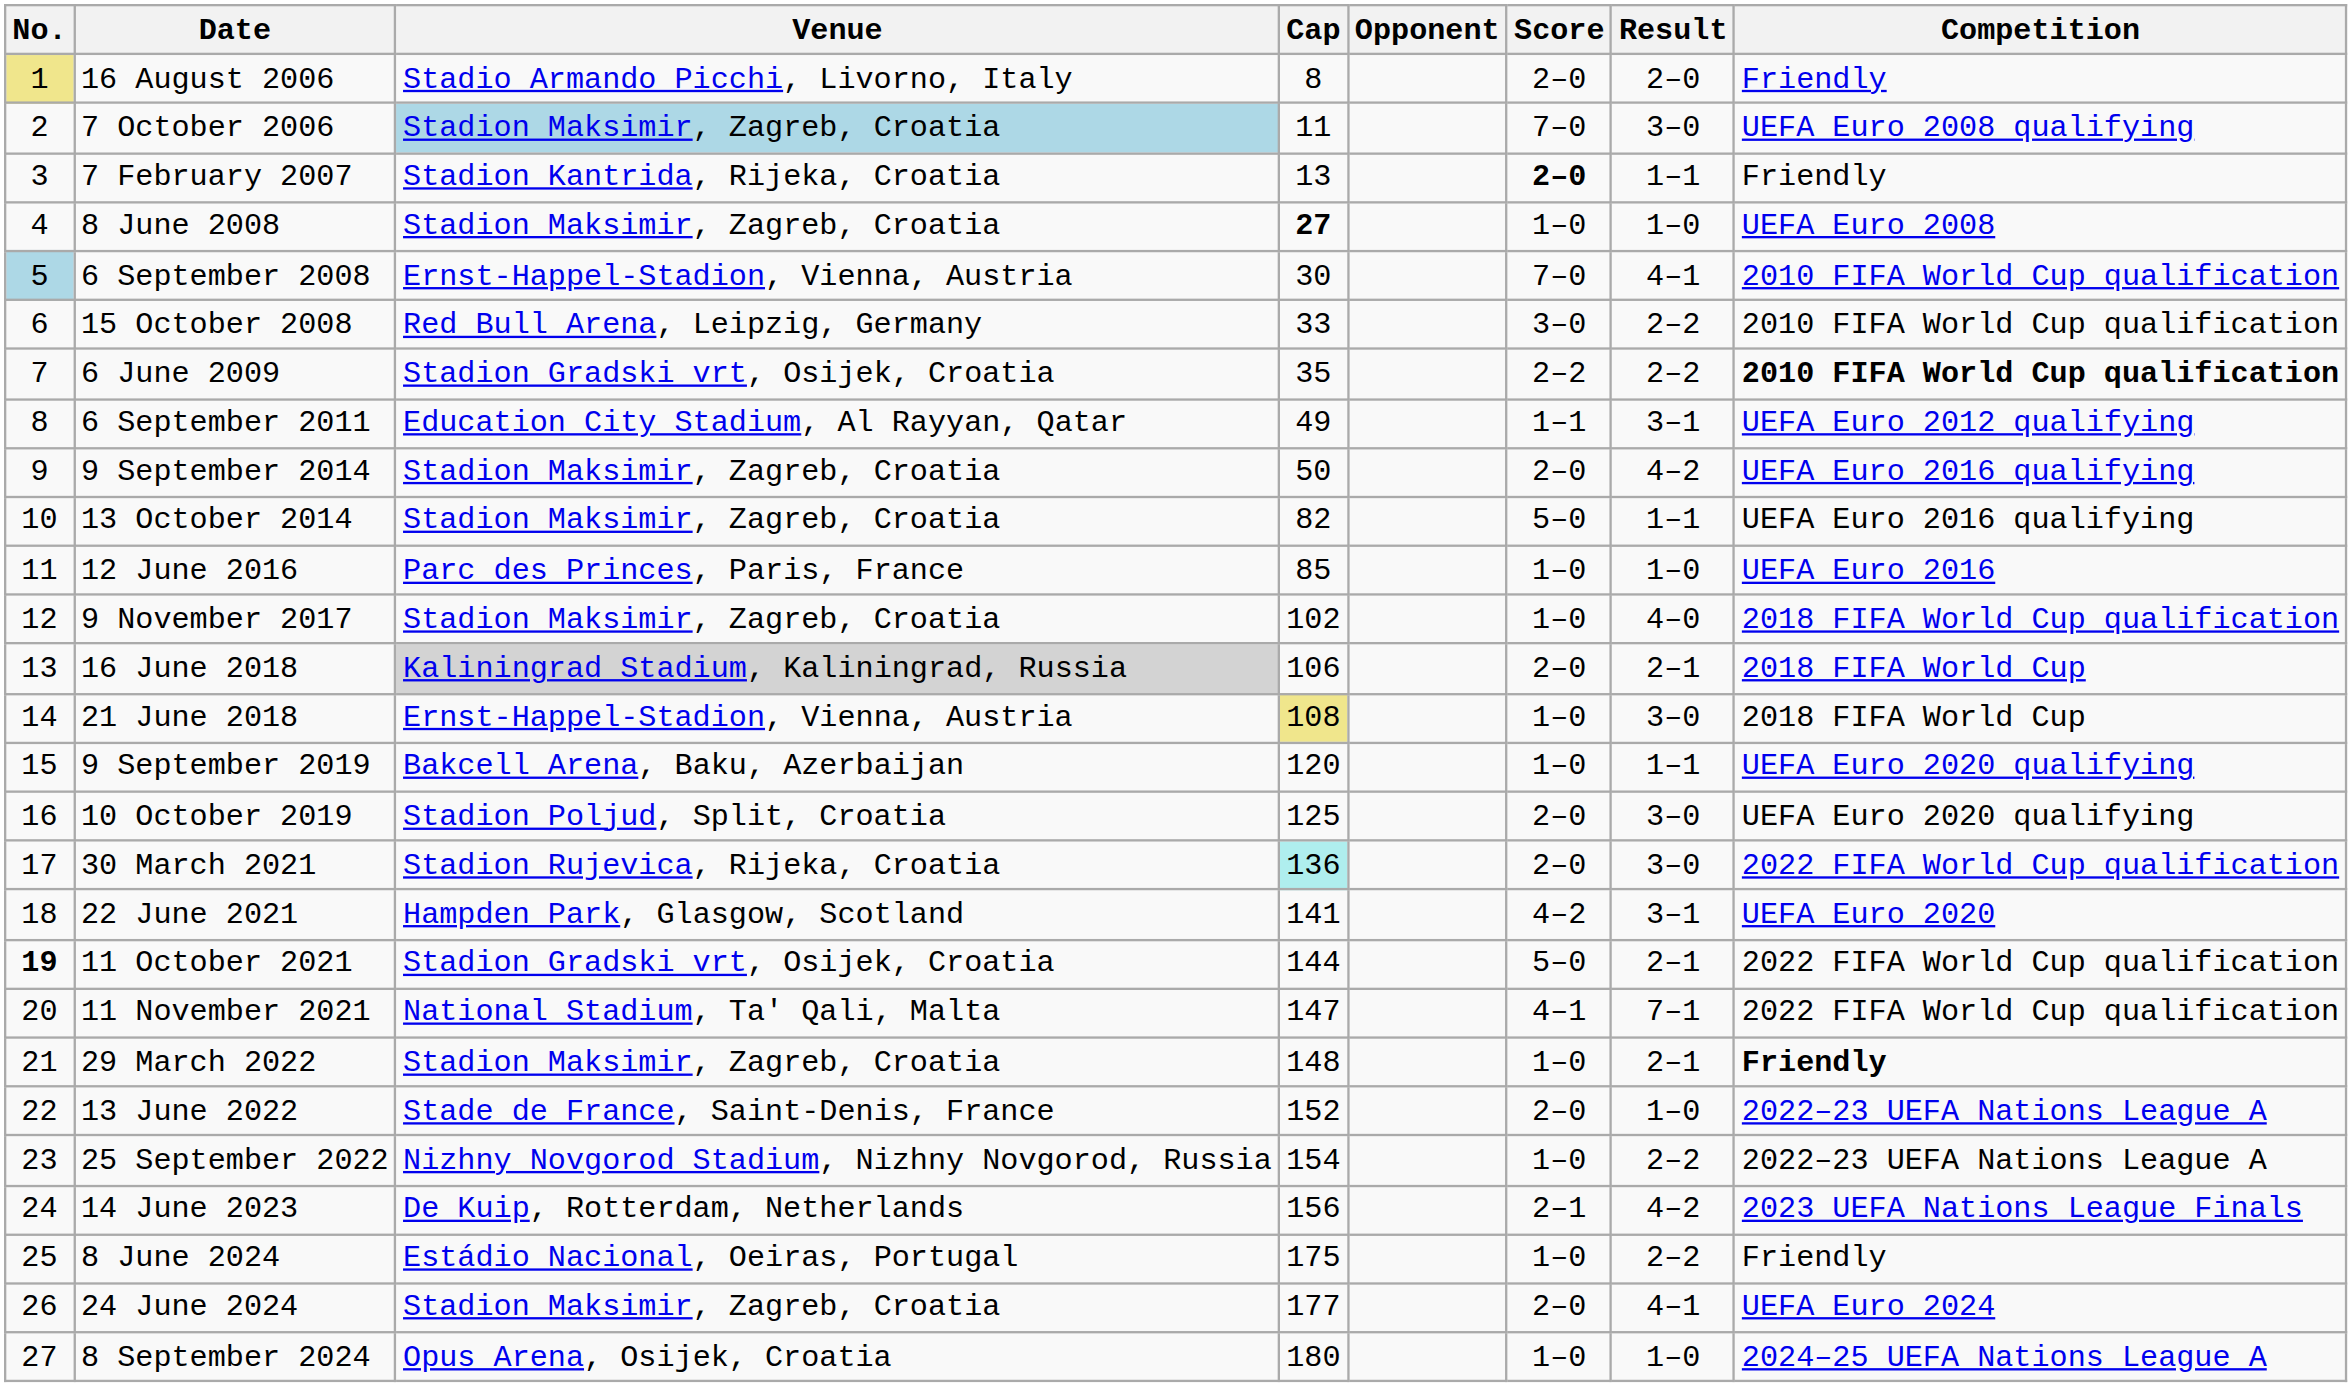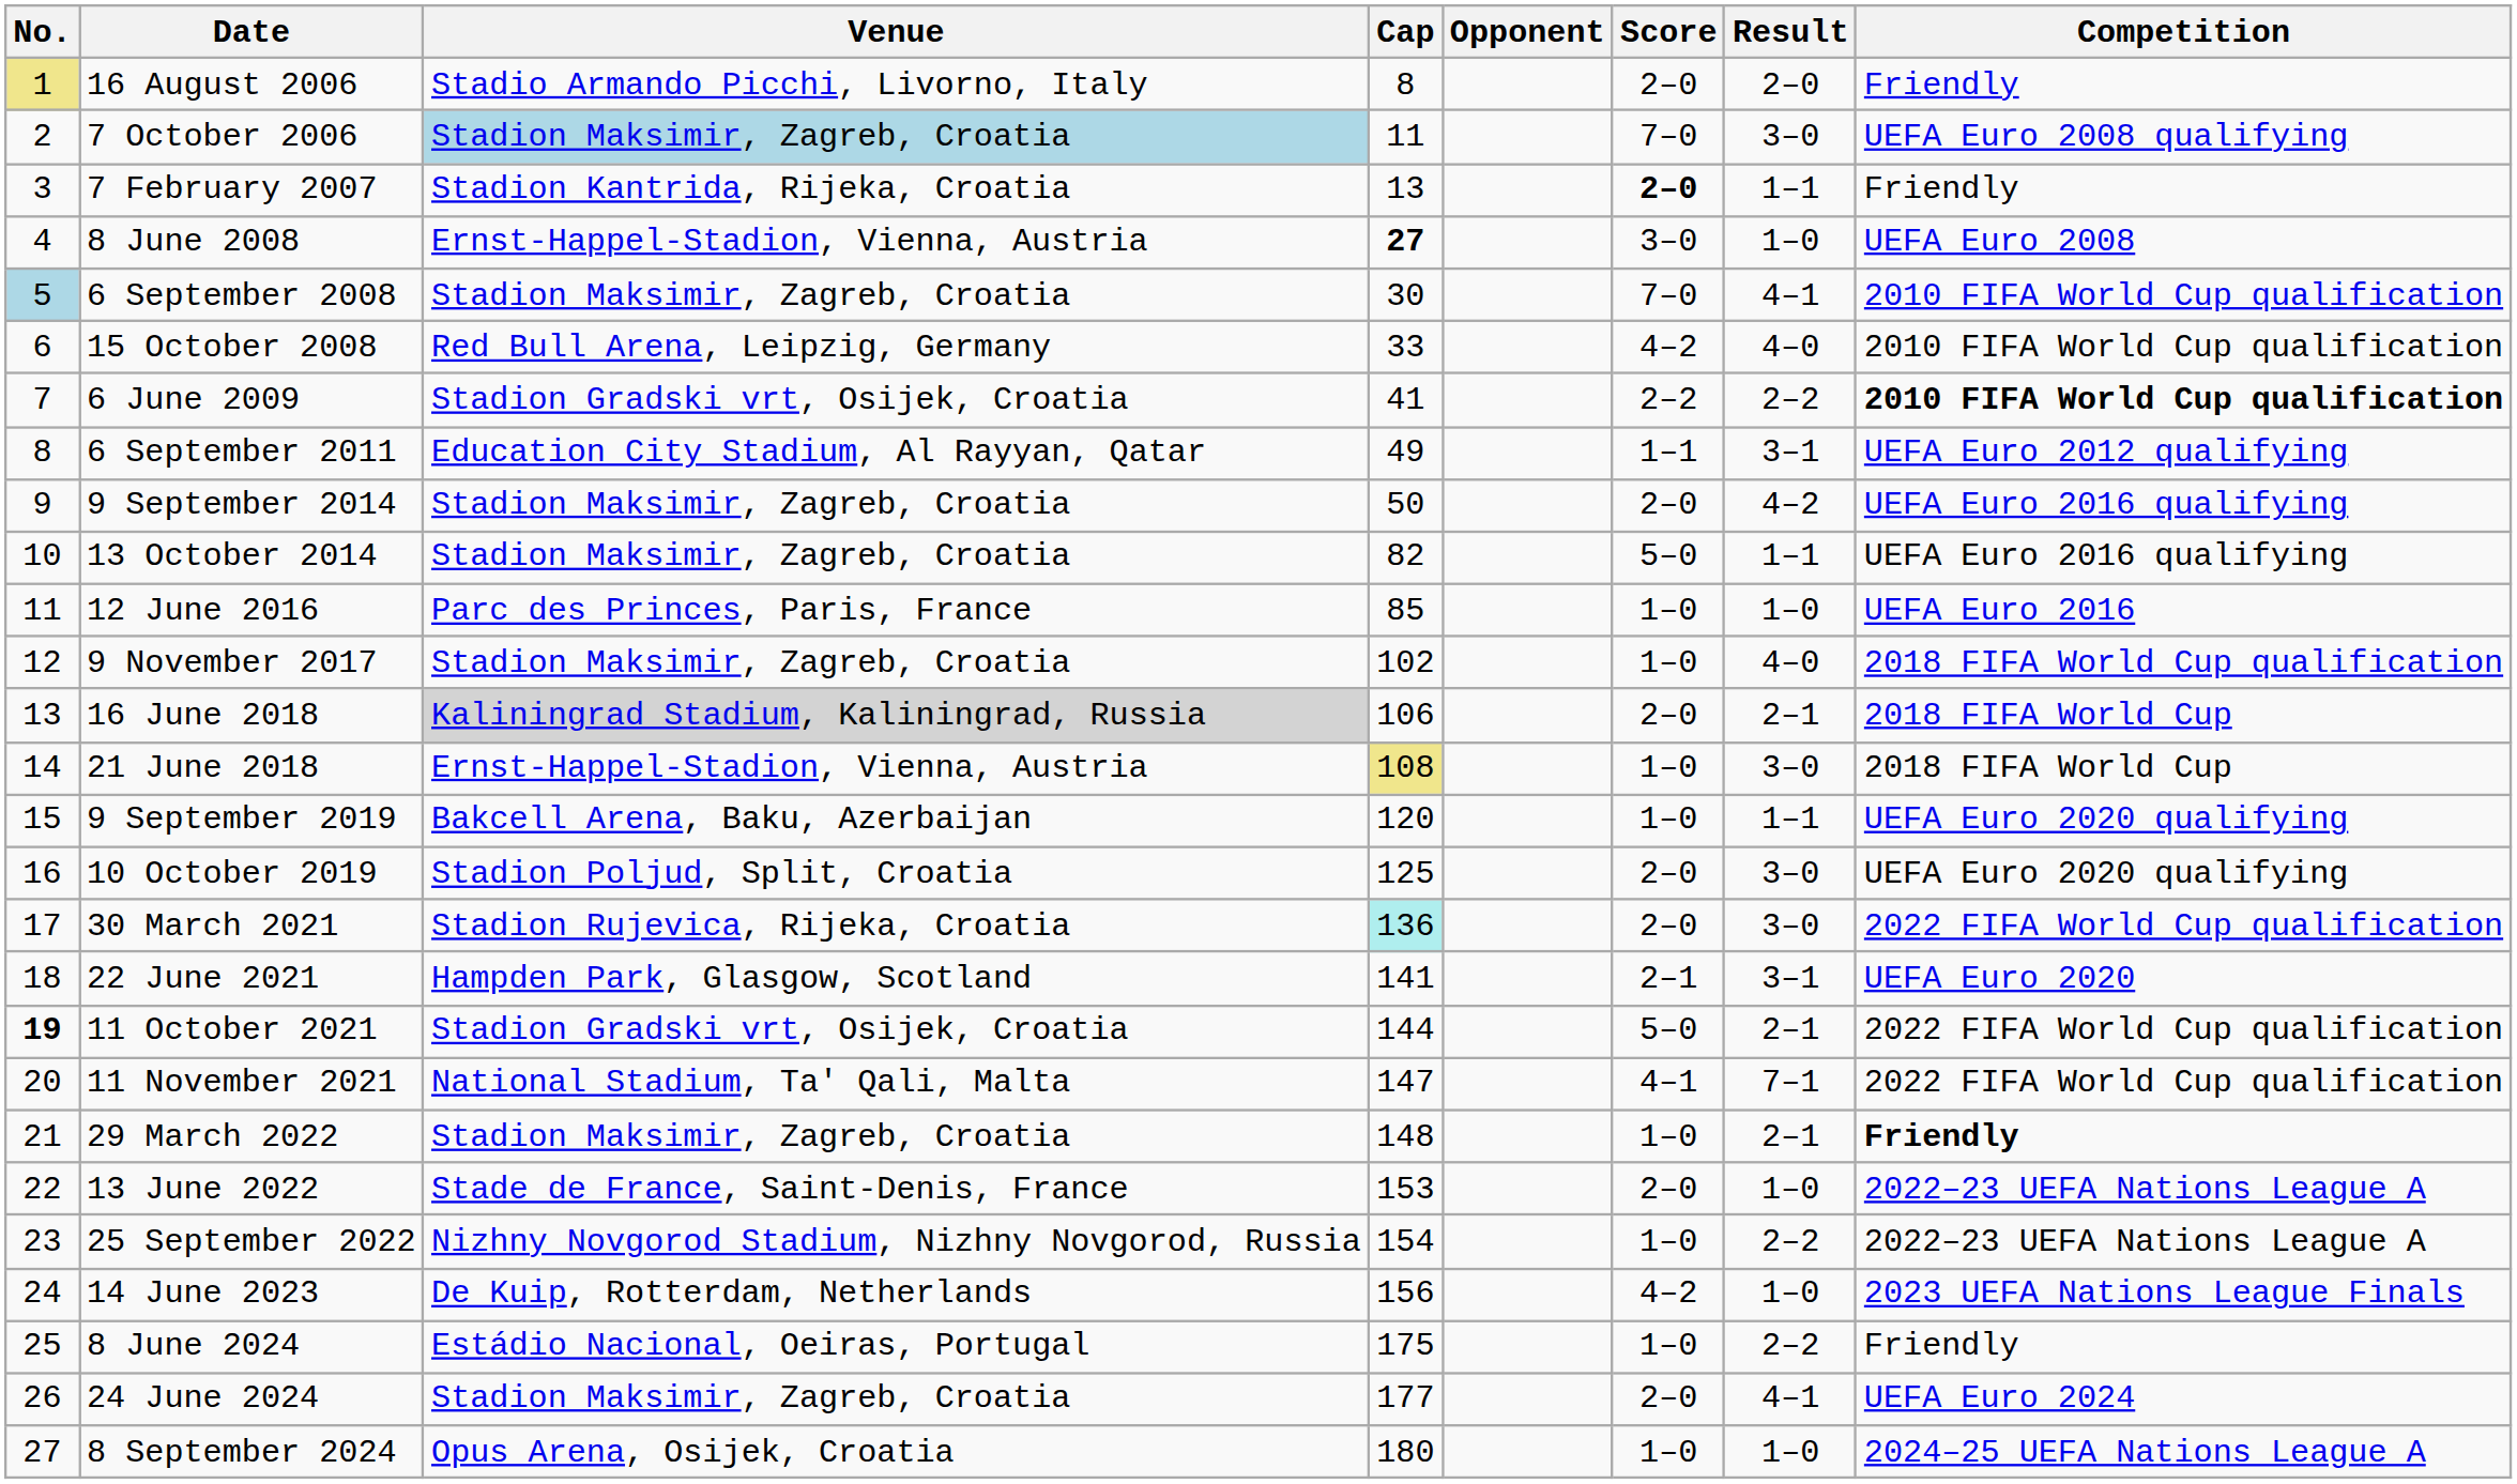 <table class="wikitable sortable plainrowheaders">
 <tr>
 <th scope=col>No.</th>
 <th scope=col>Date</th>
 <th scope=col>Venue</th>
 <th scope=col>Cap</th>
 <th scope=col>Opponent</th>
 <th scope=col>Score</th>
 <th scope=col>Result</th>
 <th scope=col>Competition</th>
 </tr>
 <tr>
 <td style="background: khaki; text-align:center">1</td>
 <td>16 August 2006</td>
 <td><a href='#'>Stadio Armando Picchi</a>, Livorno, Italy</td>
 <td style="text-align:center">8</td>
 <td></td>
 <td style="text-align:center">2–0</td>
 <td style="text-align:center">2–0</td>
 <td><a href='#'>Friendly</a></td>
 </tr>
 <tr>
 <td style="text-align:center">2</td>
 <td>7 October 2006</td>
 <td style="background: lightblue;"><a href='#'>Stadion Maksimir</a>, Zagreb, Croatia</td>
 <td style="text-align:center">11</td>
 <td></td>
 <td style="text-align:center">7–0</td>
 <td style="text-align:center">3–0</td>
 <td><a href='#'>UEFA Euro 2008 qualifying</a></td>
 </tr>
 <tr>
 <td style="text-align:center">3</td>
 <td>7 February 2007</td>
 <td><a href='#'>Stadion Kantrida</a>, Rijeka, Croatia</td>
 <td style="text-align:center">13</td>
 <td></td>
 <td style="text-align:center"><strong>2–0</strong></td>
 <td style="text-align:center">1–1</td>
 <td>Friendly</td>
 </tr>
 <tr>
 <td style="text-align:center">4</td>
 <td>8 June 2008</td>
-<td><a href='#'>Stadion Maksimir</a>, Zagreb, Croatia</td>
+<td><a href='#'>Ernst-Happel-Stadion</a>, Vienna, Austria</td>
 <td style="text-align:center"><strong>27</strong></td>
 <td></td>
-<td style="text-align:center">1–0</td>
+<td style="text-align:center">3–0</td>
 <td style="text-align:center">1–0</td>
 <td><a href='#'>UEFA Euro 2008</a></td>
 </tr>
 <tr>
 <td style="background: lightblue; text-align:center">5</td>
 <td>6 September 2008</td>
-<td><a href='#'>Ernst-Happel-Stadion</a>, Vienna, Austria</td>
+<td><a href='#'>Stadion Maksimir</a>, Zagreb, Croatia</td>
 <td style="text-align:center">30</td>
 <td></td>
 <td style="text-align:center">7–0</td>
 <td style="text-align:center">4–1</td>
 <td><a href='#'>2010 FIFA World Cup qualification</a></td>
 </tr>
 <tr>
 <td style="text-align:center">6</td>
 <td>15 October 2008</td>
 <td><a href='#'>Red Bull Arena</a>, Leipzig, Germany</td>
 <td style="text-align:center">33</td>
 <td></td>
-<td style="text-align:center">3–0</td>
-<td style="text-align:center">2–2</td>
+<td style="text-align:center">4–2</td>
+<td style="text-align:center">4–0</td>
 <td>2010 FIFA World Cup qualification</td>
 </tr>
 <tr>
 <td style="text-align:center">7</td>
 <td>6 June 2009</td>
 <td><a href='#'>Stadion Gradski vrt</a>, Osijek, Croatia</td>
-<td style="text-align:center">35</td>
+<td style="text-align:center">41</td>
 <td></td>
 <td style="text-align:center">2–2</td>
 <td style="text-align:center">2–2</td>
 <td><strong>2010 FIFA World Cup qualification</strong></td>
 </tr>
 <tr>
 <td style="text-align:center">8</td>
 <td>6 September 2011</td>
 <td><a href='#'>Education City Stadium</a>, Al Rayyan, Qatar</td>
 <td style="text-align:center">49</td>
 <td></td>
 <td style="text-align:center">1–1</td>
 <td style="text-align:center">3–1</td>
 <td><a href='#'>UEFA Euro 2012 qualifying</a></td>
 </tr>
 <tr>
 <td style="text-align:center">9</td>
 <td>9 September 2014</td>
 <td><a href='#'>Stadion Maksimir</a>, Zagreb, Croatia</td>
 <td style="text-align:center">50</td>
 <td></td>
 <td style="text-align:center">2–0</td>
 <td style="text-align:center">4–2 </td>
 <td><a href='#'>UEFA Euro 2016 qualifying</a></td>
 </tr>
 <tr>
 <td style="text-align:center">10</td>
 <td>13 October 2014</td>
 <td><a href='#'>Stadion Maksimir</a>, Zagreb, Croatia</td>
 <td style="text-align:center">82</td>
 <td></td>
 <td style="text-align:center">5–0</td>
 <td style="text-align:center">1–1</td>
 <td>UEFA Euro 2016 qualifying</td>
 </tr>
 <tr>
 <td style="text-align:center">11</td>
 <td>12 June 2016</td>
 <td><a href='#'>Parc des Princes</a>, Paris, France</td>
 <td style="text-align:center">85</td>
 <td></td>
 <td style="text-align:center">1–0</td>
 <td style="text-align:center">1–0</td>
 <td><a href='#'>UEFA Euro 2016</a></td>
 </tr>
 <tr>
 <td style="text-align:center">12</td>
 <td>9 November 2017</td>
 <td><a href='#'>Stadion Maksimir</a>, Zagreb, Croatia</td>
 <td style="text-align:center">102</td>
 <td></td>
 <td style="text-align:center">1–0</td>
 <td style="text-align:center">4–0</td>
 <td><a href='#'>2018 FIFA World Cup qualification</a></td>
 </tr>
 <tr>
 <td style="text-align:center">13</td>
 <td>16 June 2018</td>
 <td style="background: lightgrey;"><a href='#'>Kaliningrad Stadium</a>, Kaliningrad, Russia</td>
 <td style="text-align:center">106</td>
 <td></td>
 <td style="text-align:center">2–0</td>
 <td style="text-align:center">2–1</td>
 <td><a href='#'>2018 FIFA World Cup</a></td>
 </tr>
 <tr>
 <td style="text-align:center">14</td>
 <td>21 June 2018</td>
 <td><a href='#'>Ernst-Happel-Stadion</a>, Vienna, Austria</td>
 <td style="background: khaki; text-align:center">108</td>
 <td></td>
 <td style="text-align:center">1–0</td>
 <td style="text-align:center">3–0</td>
 <td>2018 FIFA World Cup</td>
 </tr>
 <tr>
 <td style="text-align:center">15</td>
 <td>9 September 2019</td>
 <td><a href='#'>Bakcell Arena</a>, Baku, Azerbaijan</td>
 <td style="text-align:center">120</td>
 <td></td>
 <td style="text-align:center">1–0</td>
 <td style="text-align:center">1–1</td>
 <td><a href='#'>UEFA Euro 2020 qualifying</a></td>
 </tr>
 <tr>
 <td style="text-align:center">16</td>
 <td>10 October 2019</td>
 <td><a href='#'>Stadion Poljud</a>, Split, Croatia</td>
 <td style="text-align:center">125</td>
 <td></td>
 <td style="text-align:center">2–0</td>
 <td style="text-align:center">3–0</td>
 <td>UEFA Euro 2020 qualifying</td>
 </tr>
 <tr>
 <td style="text-align:center">17</td>
 <td>30 March 2021</td>
 <td><a href='#'>Stadion Rujevica</a>, Rijeka, Croatia</td>
 <td style="background: paleturquoise; text-align:center">136</td>
 <td></td>
 <td style="text-align:center">2–0</td>
 <td style="text-align:center">3–0</td>
 <td><a href='#'>2022 FIFA World Cup qualification</a></td>
 </tr>
 <tr>
 <td style="text-align:center">18</td>
 <td>22 June 2021</td>
 <td><a href='#'>Hampden Park</a>, Glasgow, Scotland</td>
 <td style="text-align:center">141</td>
 <td></td>
-<td style="text-align:center">4–2</td>
+<td style="text-align:center">2–1</td>
 <td style="text-align:center">3–1</td>
 <td><a href='#'>UEFA Euro 2020</a></td>
 </tr>
 <tr>
 <td style="text-align:center"><strong>19</strong></td>
 <td>11 October 2021</td>
 <td><a href='#'>Stadion Gradski vrt</a>, Osijek, Croatia</td>
 <td style="text-align:center">144</td>
 <td></td>
 <td style="text-align:center">5–0</td>
 <td style="text-align:center">2–1</td>
 <td>2022 FIFA World Cup qualification</td>
 </tr>
 <tr>
 <td style="text-align:center">20</td>
 <td>11 November 2021</td>
 <td><a href='#'>National Stadium</a>, Ta' Qali, Malta</td>
 <td style="text-align:center">147</td>
 <td></td>
 <td style="text-align:center">4–1</td>
 <td style="text-align:center">7–1</td>
 <td>2022 FIFA World Cup qualification</td>
 </tr>
 <tr>
 <td style="text-align:center">21</td>
 <td>29 March 2022</td>
 <td><a href='#'>Stadion Maksimir</a>, Zagreb, Croatia</td>
 <td style="text-align:center">148</td>
 <td></td>
 <td style="text-align:center">1–0</td>
 <td style="text-align:center">2–1</td>
 <td><strong>Friendly</strong></td>
 </tr>
 <tr>
 <td style="text-align:center">22</td>
 <td>13 June 2022</td>
 <td><a href='#'>Stade de France</a>, Saint-Denis, France</td>
-<td style="text-align:center">152</td>
+<td style="text-align:center">153</td>
 <td></td>
 <td style="text-align:center">2–0</td>
 <td style="text-align:center">1–0</td>
 <td><a href='#'>2022–23 UEFA Nations League A</a></td>
 </tr>
 <tr>
 <td style="text-align:center">23</td>
 <td>25 September 2022</td>
 <td><a href='#'>Nizhny Novgorod Stadium</a>, Nizhny Novgorod, Russia</td>
 <td style="text-align:center">154</td>
 <td></td>
 <td style="text-align:center">1–0</td>
 <td style="text-align:center">2–2</td>
 <td>2022–23 UEFA Nations League A</td>
 </tr>
 <tr>
 <td style="text-align:center">24</td>
 <td>14 June 2023</td>
 <td><a href='#'>De Kuip</a>, Rotterdam, Netherlands</td>
 <td style="text-align:center">156</td>
 <td></td>
-<td style="text-align:center">2–1</td>
-<td style="text-align:center">4–2 </td>
+<td style="text-align:center">4–2</td>
+<td style="text-align:center">1–0</td>
 <td><a href='#'>2023 UEFA Nations League Finals</a></td>
 </tr>
 <tr>
 <td style="text-align:center">25</td>
 <td>8 June 2024</td>
 <td><a href='#'>Estádio Nacional</a>, Oeiras, Portugal</td>
 <td style="text-align:center">175</td>
 <td></td>
 <td style="text-align:center">1–0</td>
 <td style="text-align:center">2–2</td>
 <td>Friendly</td>
 </tr>
 <tr>
 <td style="text-align:center">26</td>
 <td>24 June 2024</td>
 <td><a href='#'>Stadion Maksimir</a>, Zagreb, Croatia</td>
 <td style="text-align:center">177</td>
 <td></td>
 <td style="text-align:center">2–0</td>
 <td style="text-align:center">4–1</td>
 <td><a href='#'>UEFA Euro 2024</a></td>
 </tr>
 <tr>
 <td style="text-align:center">27</td>
 <td>8 September 2024</td>
 <td><a href='#'>Opus Arena</a>, Osijek, Croatia</td>
 <td style="text-align:center">180</td>
 <td></td>
 <td style="text-align:center">1–0</td>
 <td style="text-align:center">1–0</td>
 <td><a href='#'>2024–25 UEFA Nations League A</a></td>
 </tr>
 </table>
